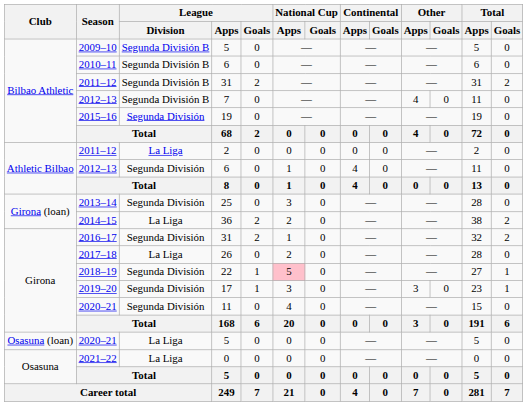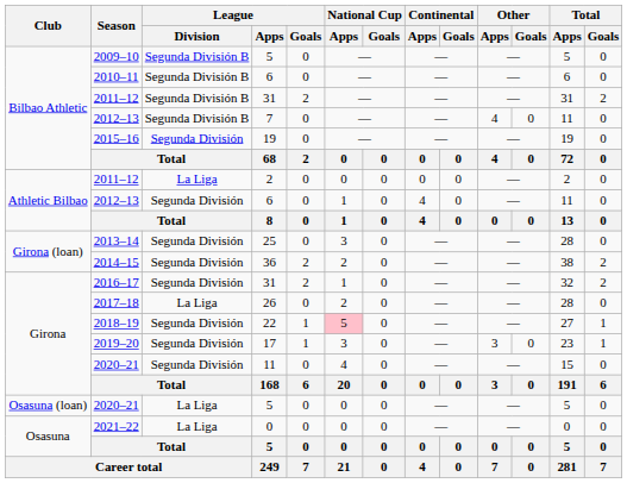 <table class="wikitable" style="text-align:center">
 <tr>
 <th rowspan="2">Club</th>
 <th rowspan="2">Season</th>
 <th colspan="3">League</th>
 <th colspan="2">National Cup</th>
 <th colspan="2">Continental</th>
 <th colspan="2">Other</th>
 <th colspan="2">Total</th>
 </tr>
 <tr>
 <th>Division</th>
 <th>Apps</th>
 <th>Goals</th>
 <th>Apps</th>
 <th>Goals</th>
 <th>Apps</th>
 <th>Goals</th>
 <th>Apps</th>
 <th>Goals</th>
 <th>Apps</th>
 <th>Goals</th>
 </tr>
 <tr>
 <td rowspan="6"><a href='#'>Bilbao Athletic</a></td>
 <td><a href='#'>2009–10</a></td>
 <td><a href='#'>Segunda División B</a></td>
 <td>5</td>
 <td>0</td>
 <td colspan="2">—</td>
 <td colspan="2">—</td>
 <td colspan="2">—</td>
 <td>5</td>
 <td>0</td>
 </tr>
 <tr>
 <td><a href='#'>2010–11</a></td>
 <td>Segunda División B</td>
 <td>6</td>
 <td>0</td>
 <td colspan="2">—</td>
 <td colspan="2">—</td>
 <td colspan="2">—</td>
 <td>6</td>
 <td>0</td>
 </tr>
 <tr>
 <td><a href='#'>2011–12</a></td>
 <td>Segunda División B</td>
 <td>31</td>
 <td>2</td>
 <td colspan="2">—</td>
 <td colspan="2">—</td>
 <td colspan="2">—</td>
 <td>31</td>
 <td>2</td>
 </tr>
 <tr>
 <td><a href='#'>2012–13</a></td>
 <td>Segunda División B</td>
 <td>7</td>
 <td>0</td>
 <td colspan="2">—</td>
 <td colspan="2">—</td>
 <td>4</td>
 <td>0</td>
 <td>11</td>
 <td>0</td>
 </tr>
 <tr>
 <td><a href='#'>2015–16</a></td>
 <td><a href='#'>Segunda División</a></td>
 <td>19</td>
 <td>0</td>
 <td colspan="2">—</td>
 <td colspan="2">—</td>
 <td colspan="2">—</td>
 <td>19</td>
 <td>0</td>
 </tr>
 <tr>
 <th colspan="2">Total</th>
 <th>68</th>
 <th>2</th>
 <th>0</th>
 <th>0</th>
 <th>0</th>
 <th>0</th>
 <th>4</th>
 <th>0</th>
 <th>72</th>
 <th>0</th>
 </tr>
 <tr>
 <td rowspan="3"><a href='#'>Athletic Bilbao</a></td>
 <td><a href='#'>2011–12</a></td>
 <td><a href='#'>La Liga</a></td>
 <td>2</td>
 <td>0</td>
 <td>0</td>
 <td>0</td>
 <td>0</td>
 <td>0</td>
 <td colspan="2">—</td>
 <td>2</td>
 <td>0</td>
 </tr>
 <tr>
 <td><a href='#'>2012–13</a></td>
 <td>Segunda División</td>
 <td>6</td>
 <td>0</td>
 <td>1</td>
 <td>0</td>
 <td>4</td>
 <td>0</td>
 <td colspan="2">—</td>
 <td>11</td>
 <td>0</td>
 </tr>
 <tr>
 <th colspan="2">Total</th>
 <th>8</th>
 <th>0</th>
 <th>1</th>
 <th>0</th>
 <th>4</th>
 <th>0</th>
 <th>0</th>
 <th>0</th>
 <th>13</th>
 <th>0</th>
 </tr>
 <tr>
 <td rowspan="2"><a href='#'>Girona</a> (loan)</td>
 <td><a href='#'>2013–14</a></td>
 <td>Segunda División</td>
 <td>25</td>
 <td>0</td>
 <td>3</td>
 <td>0</td>
 <td colspan="2">—</td>
 <td colspan="2">—</td>
 <td>28</td>
 <td>0</td>
 </tr>
 <tr>
 <td><a href='#'>2014–15</a></td>
-<td>La Liga</td>
+<td>Segunda División</td>
 <td>36</td>
 <td>2</td>
 <td>2</td>
 <td>0</td>
 <td colspan="2">—</td>
 <td colspan="2">—</td>
 <td>38</td>
 <td>2</td>
 </tr>
 <tr>
 <td rowspan="6">Girona</td>
 <td><a href='#'>2016–17</a></td>
 <td>Segunda División</td>
 <td>31</td>
 <td>2</td>
 <td>1</td>
 <td>0</td>
 <td colspan="2">—</td>
 <td colspan="2">—</td>
 <td>32</td>
 <td>2</td>
 </tr>
 <tr>
 <td><a href='#'>2017–18</a></td>
 <td>La Liga</td>
 <td>26</td>
 <td>0</td>
 <td>2</td>
 <td>0</td>
 <td colspan="2">—</td>
 <td colspan="2">—</td>
 <td>28</td>
 <td>0</td>
 </tr>
 <tr>
 <td><a href='#'>2018–19</a></td>
 <td>Segunda División</td>
 <td>22</td>
 <td>1</td>
 <td style="background: pink;">5</td>
 <td>0</td>
 <td colspan="2">—</td>
 <td colspan="2">—</td>
 <td>27</td>
 <td>1</td>
 </tr>
 <tr>
 <td><a href='#'>2019–20</a></td>
 <td>Segunda División</td>
 <td>17</td>
 <td>1</td>
 <td>3</td>
 <td>0</td>
 <td colspan="2">—</td>
 <td>3</td>
 <td>0</td>
 <td>23</td>
 <td>1</td>
 </tr>
 <tr>
 <td><a href='#'>2020–21</a></td>
 <td>Segunda División</td>
 <td>11</td>
 <td>0</td>
 <td>4</td>
 <td>0</td>
 <td colspan="2">—</td>
 <td colspan="2">—</td>
 <td>15</td>
 <td>0</td>
 </tr>
 <tr>
 <th colspan="2">Total</th>
 <th>168</th>
 <th>6</th>
 <th>20</th>
 <th>0</th>
 <th>0</th>
 <th>0</th>
 <th>3</th>
 <th>0</th>
 <th>191</th>
 <th>6</th>
 </tr>
 <tr>
 <td><a href='#'>Osasuna</a> (loan)</td>
 <td><a href='#'>2020–21</a></td>
 <td>La Liga</td>
 <td>5</td>
 <td>0</td>
 <td>0</td>
 <td>0</td>
 <td colspan="2">—</td>
 <td colspan="2">—</td>
 <td>5</td>
 <td>0</td>
 </tr>
 <tr>
 <td rowspan="2">Osasuna</td>
 <td><a href='#'>2021–22</a></td>
 <td>La Liga</td>
 <td>0</td>
 <td>0</td>
 <td>0</td>
 <td>0</td>
 <td colspan="2">—</td>
 <td colspan="2">—</td>
 <td>0</td>
 <td>0</td>
 </tr>
 <tr>
 <th colspan="2">Total</th>
 <th>5</th>
 <th>0</th>
 <th>0</th>
 <th>0</th>
 <th>0</th>
 <th>0</th>
 <th>0</th>
 <th>0</th>
 <th>5</th>
 <th>0</th>
 </tr>
 <tr>
 <th colspan="3">Career total</th>
 <th>249</th>
 <th>7</th>
 <th>21</th>
 <th>0</th>
 <th>4</th>
 <th>0</th>
 <th>7</th>
 <th>0</th>
 <th>281</th>
 <th>7</th>
 </tr>
 </table>
